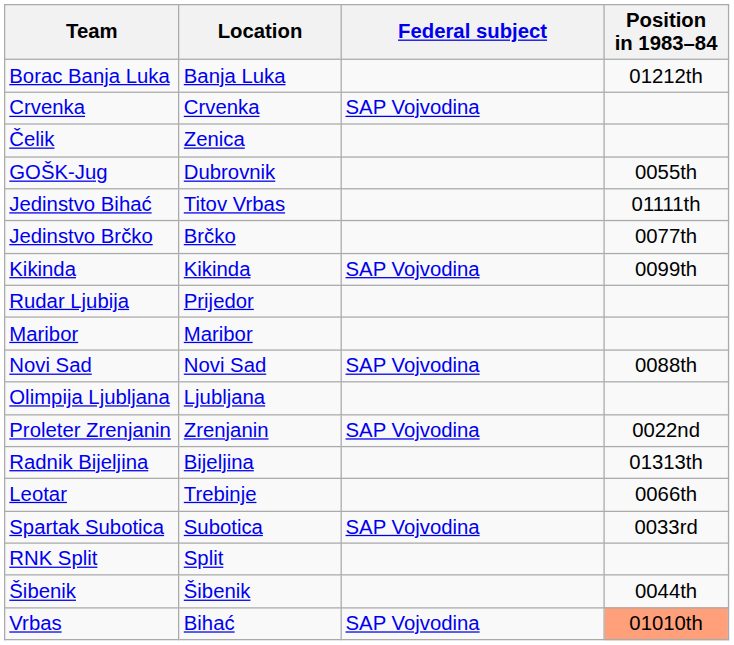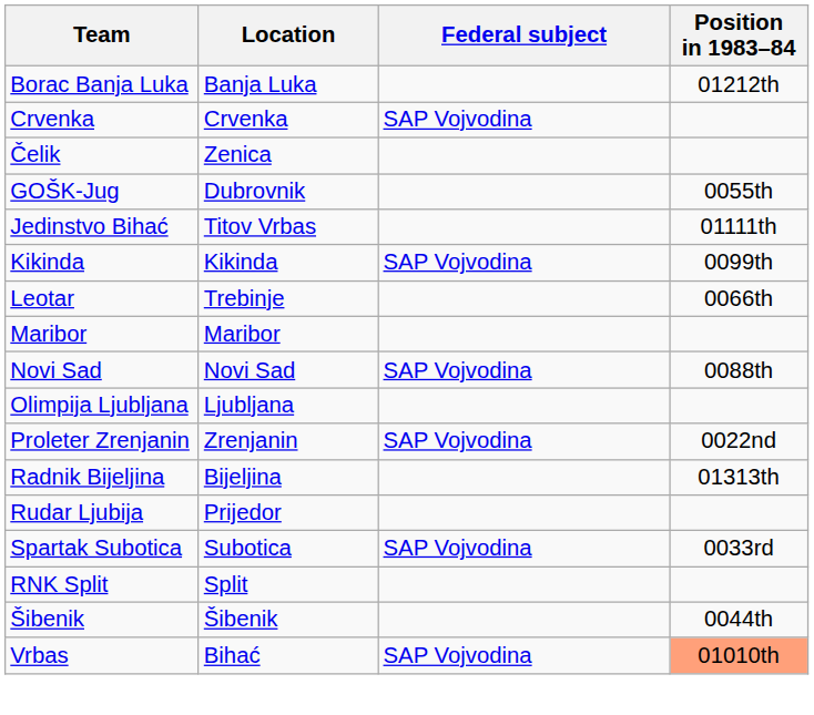 <table class="wikitable sortable" style="text-align:left">
 <tr>
 <th width="130">Team</th>
 <th width="120">Location</th>
 <th width="200"><a href='#'>Federal subject</a></th>
 <th width="90">Position<br>in 1983–84</th>
 </tr>
 <tr>
 <td><a href='#'>Borac Banja Luka</a></td>
 <td><a href='#'>Banja Luka</a></td>
 <td></td>
 <td style="text-align:center"><span>012</span>12th</td>
 </tr>
 <tr>
 <td><a href='#'>Crvenka</a></td>
 <td><a href='#'>Crvenka</a></td>
 <td> <a href='#'>SAP Vojvodina</a></td>
 <td></td>
 </tr>
 <tr>
 <td><a href='#'>Čelik</a></td>
 <td><a href='#'>Zenica</a></td>
 <td></td>
 <td></td>
 </tr>
 <tr>
 <td><a href='#'>GOŠK-Jug</a></td>
 <td><a href='#'>Dubrovnik</a></td>
 <td></td>
 <td style="text-align:center"><span>005</span>5th</td>
 </tr>
 <tr>
 <td><a href='#'>Jedinstvo Bihać</a></td>
 <td><a href='#'>Titov Vrbas</a></td>
 <td></td>
 <td style="text-align:center"><span>011</span>11th</td>
 </tr>
 <tr>
-<td><a href='#'>Jedinstvo Brčko</a></td>
-<td><a href='#'>Brčko</a></td>
-<td></td>
-<td style="text-align:center"><span>007</span>7th</td>
-</tr>
-<tr>
 <td><a href='#'>Kikinda</a></td>
 <td><a href='#'>Kikinda</a></td>
 <td> <a href='#'>SAP Vojvodina</a></td>
 <td style="text-align:center"><span>009</span>9th</td>
 </tr>
 <tr>
-<td><a href='#'>Rudar Ljubija</a></td>
-<td><a href='#'>Prijedor</a></td>
+<td><a href='#'>Leotar</a></td>
+<td><a href='#'>Trebinje</a></td>
 <td></td>
-<td></td>
+<td style="text-align:center"><span>006</span>6th</td>
 </tr>
 <tr>
 <td><a href='#'>Maribor</a></td>
 <td><a href='#'>Maribor</a></td>
 <td></td>
 <td></td>
 </tr>
 <tr>
 <td><a href='#'>Novi Sad</a></td>
 <td><a href='#'>Novi Sad</a></td>
 <td> <a href='#'>SAP Vojvodina</a></td>
 <td style="text-align:center"><span>008</span>8th</td>
 </tr>
 <tr>
 <td><a href='#'>Olimpija Ljubljana</a></td>
 <td><a href='#'>Ljubljana</a></td>
 <td></td>
 <td></td>
 </tr>
 <tr>
 <td><a href='#'>Proleter Zrenjanin</a></td>
 <td><a href='#'>Zrenjanin</a></td>
 <td> <a href='#'>SAP Vojvodina</a></td>
 <td style="text-align:center"><span>002</span>2nd</td>
 </tr>
 <tr>
 <td><a href='#'>Radnik Bijeljina</a></td>
 <td><a href='#'>Bijeljina</a></td>
 <td></td>
 <td style="text-align:center"><span>013</span>13th</td>
 </tr>
 <tr>
-<td><a href='#'>Leotar</a></td>
-<td><a href='#'>Trebinje</a></td>
+<td><a href='#'>Rudar Ljubija</a></td>
+<td><a href='#'>Prijedor</a></td>
 <td></td>
-<td style="text-align:center"><span>006</span>6th</td>
+<td></td>
 </tr>
 <tr>
 <td><a href='#'>Spartak Subotica</a></td>
 <td><a href='#'>Subotica</a></td>
 <td> <a href='#'>SAP Vojvodina</a></td>
 <td style="text-align:center"><span>003</span>3rd</td>
 </tr>
 <tr>
 <td><a href='#'>RNK Split</a></td>
 <td><a href='#'>Split</a></td>
 <td></td>
 <td></td>
 </tr>
 <tr>
 <td><a href='#'>Šibenik</a></td>
 <td><a href='#'>Šibenik</a></td>
 <td></td>
 <td style="text-align:center"><span>004</span>4th</td>
 </tr>
 <tr>
 <td><a href='#'>Vrbas</a></td>
 <td><a href='#'>Bihać</a></td>
 <td> <a href='#'>SAP Vojvodina</a></td>
 <td style="background: lightsalmon; text-align:center"><span>010</span>10th</td>
 </tr>
 </table>
